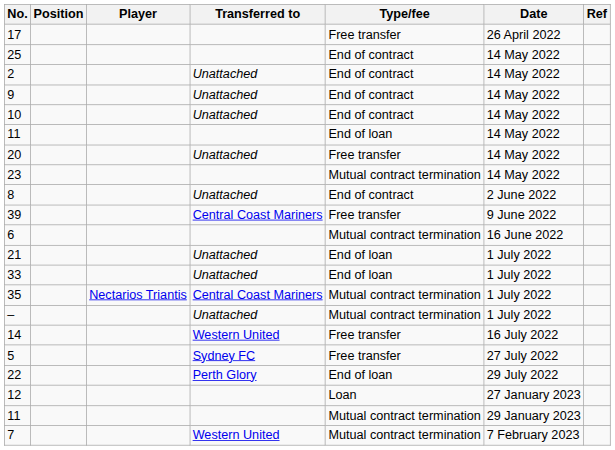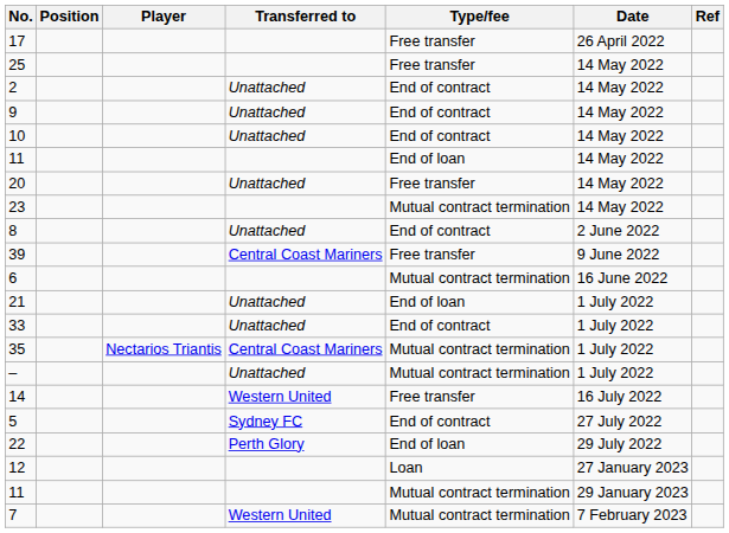 <table class="wikitable plainrowheaders sortable" style="text-align:center; text-align:left">
 <tr>
 <th scope="col">No.</th>
 <th scope="col">Position</th>
 <th scope="col">Player</th>
 <th scope="col">Transferred to</th>
 <th scope="col">Type/fee</th>
 <th scope="col">Date</th>
 <th class="unsortable" scope="col">Ref</th>
 </tr>
 <tr>
 <td>17</td>
 <td></td>
 <td></td>
 <td></td>
 <td>Free transfer</td>
 <td>26 April 2022</td>
 <td></td>
 </tr>
 <tr>
 <td>25</td>
 <td></td>
 <td></td>
 <td></td>
-<td>End of contract</td>
+<td>Free transfer</td>
 <td>14 May 2022</td>
 <td></td>
 </tr>
 <tr>
 <td>2</td>
 <td></td>
 <td></td>
 <td><em>Unattached</em></td>
 <td>End of contract</td>
 <td>14 May 2022</td>
 <td></td>
 </tr>
 <tr>
 <td>9</td>
 <td></td>
 <td></td>
 <td><em>Unattached</em></td>
 <td>End of contract</td>
 <td>14 May 2022</td>
 <td></td>
 </tr>
 <tr>
 <td>10</td>
 <td></td>
 <td></td>
 <td><em>Unattached</em></td>
 <td>End of contract</td>
 <td>14 May 2022</td>
 <td></td>
 </tr>
 <tr>
 <td>11</td>
 <td></td>
 <td></td>
 <td></td>
 <td>End of loan</td>
 <td>14 May 2022</td>
 <td></td>
 </tr>
 <tr>
 <td>20</td>
 <td></td>
 <td></td>
 <td><em>Unattached</em></td>
 <td>Free transfer</td>
 <td>14 May 2022</td>
 <td></td>
 </tr>
 <tr>
 <td>23</td>
 <td></td>
 <td></td>
 <td></td>
 <td>Mutual contract termination</td>
 <td>14 May 2022</td>
 <td></td>
 </tr>
 <tr>
 <td>8</td>
 <td></td>
 <td></td>
 <td><em>Unattached</em></td>
 <td>End of contract</td>
 <td>2 June 2022</td>
 <td></td>
 </tr>
 <tr>
 <td>39</td>
 <td></td>
 <td></td>
 <td><a href='#'>Central Coast Mariners</a></td>
 <td>Free transfer</td>
 <td>9 June 2022</td>
 <td></td>
 </tr>
 <tr>
 <td>6</td>
 <td></td>
 <td></td>
 <td></td>
 <td>Mutual contract termination</td>
 <td>16 June 2022</td>
 <td></td>
 </tr>
 <tr>
 <td>21</td>
 <td></td>
 <td></td>
 <td><em>Unattached</em></td>
 <td>End of loan</td>
 <td>1 July 2022</td>
 <td></td>
 </tr>
 <tr>
 <td>33</td>
 <td></td>
 <td></td>
 <td><em>Unattached</em></td>
-<td>End of loan</td>
+<td>End of contract</td>
 <td>1 July 2022</td>
 <td></td>
 </tr>
 <tr>
 <td>35</td>
 <td></td>
 <td><a href='#'>Nectarios Triantis</a></td>
 <td><a href='#'>Central Coast Mariners</a></td>
 <td>Mutual contract termination</td>
 <td>1 July 2022</td>
 <td></td>
 </tr>
 <tr>
 <td>–</td>
 <td></td>
 <td></td>
 <td><em>Unattached</em></td>
 <td>Mutual contract termination</td>
 <td>1 July 2022</td>
 <td></td>
 </tr>
 <tr>
 <td>14</td>
 <td></td>
 <td></td>
 <td><a href='#'>Western United</a></td>
 <td>Free transfer</td>
 <td>16 July 2022</td>
 <td></td>
 </tr>
 <tr>
 <td>5</td>
 <td></td>
 <td></td>
 <td><a href='#'>Sydney FC</a></td>
-<td>Free transfer</td>
+<td>End of contract</td>
 <td>27 July 2022</td>
 <td></td>
 </tr>
 <tr>
 <td>22</td>
 <td></td>
 <td></td>
 <td><a href='#'>Perth Glory</a></td>
 <td>End of loan</td>
 <td>29 July 2022</td>
 <td></td>
 </tr>
 <tr>
 <td>12</td>
 <td></td>
 <td></td>
 <td></td>
 <td>Loan</td>
 <td>27 January 2023</td>
 <td></td>
 </tr>
 <tr>
 <td>11</td>
 <td></td>
 <td></td>
 <td></td>
 <td>Mutual contract termination</td>
 <td>29 January 2023</td>
 <td></td>
 </tr>
 <tr>
 <td>7</td>
 <td></td>
 <td></td>
 <td><a href='#'>Western United</a></td>
 <td>Mutual contract termination</td>
 <td>7 February 2023</td>
 <td></td>
 </tr>
 </table>
